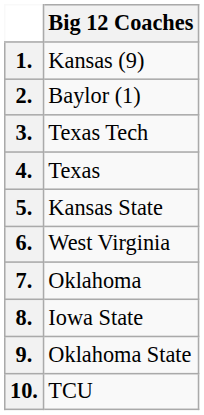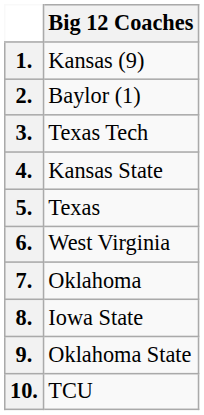 <table class="wikitable" style="white-space:nowrap; font-size:90%;">
 <tr>
 <td ! colspan=1 style="background:white; border-top-style:hidden; border-left-style:hidden;"></td>
 <th>Big 12 Coaches</th>
 </tr>
 <tr>
 <th>1.</th>
 <td>Kansas (9)</td>
 </tr>
 <tr>
 <th>2.</th>
 <td>Baylor (1)</td>
 </tr>
 <tr>
 <th>3.</th>
 <td>Texas Tech</td>
 </tr>
 <tr>
 <th>4.</th>
-<td>Texas</td>
+<td>Kansas State</td>
 </tr>
 <tr>
 <th>5.</th>
-<td>Kansas State</td>
+<td>Texas</td>
 </tr>
 <tr>
 <th>6.</th>
 <td>West Virginia</td>
 </tr>
 <tr>
 <th>7.</th>
 <td>Oklahoma</td>
 </tr>
 <tr>
 <th>8.</th>
 <td>Iowa State</td>
 </tr>
 <tr>
 <th>9.</th>
 <td>Oklahoma State</td>
 </tr>
 <tr>
 <th>10.</th>
 <td>TCU</td>
 </tr>
 </table>
